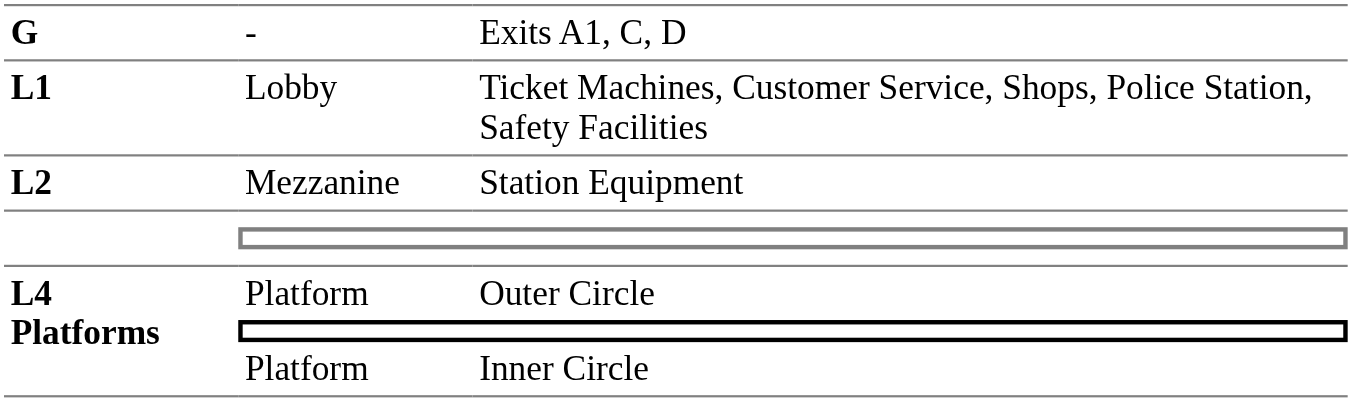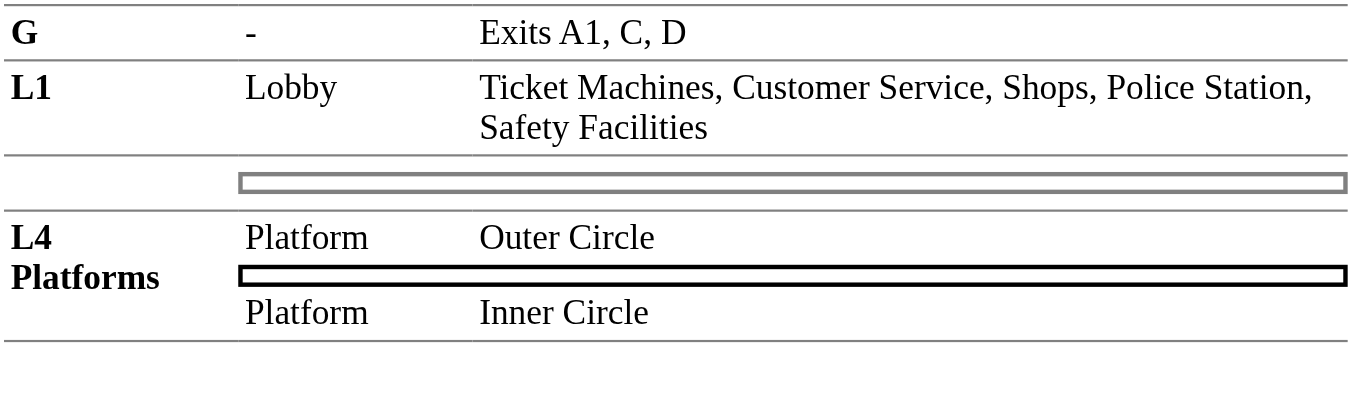 <table table border=0 cellspacing=0 cellpadding=3>
 <tr>
 <td style="border-top:solid 1px gray;" width=50 valign=top><strong>G</strong></td>
 <td style="border-top:solid 1px gray;" width=100 valign=top>-</td>
 <td style="border-top:solid 1px gray;" width=390 valign=top>Exits A1, C, D</td>
 </tr>
 <tr>
 <td style="border-bottom:solid 1px gray; border-top:solid 1px gray;" valign=top width=100><strong>L1</strong></td>
 <td style="border-bottom:solid 1px gray; border-top:solid 1px gray;" valign=top width=100>Lobby</td>
 <td style="border-bottom:solid 1px gray; border-top:solid 1px gray;" valign=top width=390>Ticket Machines, Customer Service, Shops, Police Station, Safety Facilities</td>
-</tr>
-<tr>
-<td style="border-bottom:solid 1px gray;" valign=top><strong>L2</strong></td>
-<td style="border-bottom:solid 1px gray;" valign=top>Mezzanine</td>
-<td style="border-bottom:solid 1px gray;" valign=top>Station Equipment</td>
 </tr>
 <tr>
 <td style="border-bottom:solid 1px gray;" rowspan=3 valign=top><strong><br> </strong></td>
 <td>  </td>
 <td>   </td>
 </tr>
 <tr>
 <td style="border-right:solid 2px gray;border-left:solid 2px gray;border-top:solid 2px gray;border-bottom:solid 2px gray;text-align:center;" colspan=2></td>
 </tr>
 <tr>
 <td style="border-bottom:solid 1px gray;">  </td>
 <td style="border-bottom:solid 1px gray;">   </td>
 </tr>
 <tr>
 <td style="border-bottom:solid 1px gray;" rowspan=3 valign=top><strong>L4<br> Platforms</strong></td>
 <td>Platform </td>
 <td>  Outer Circle </td>
 </tr>
 <tr>
 <td style="border-right:solid 2px black;border-left:solid 2px black;border-top:solid 2px black;border-bottom:solid 2px black;text-align:center;" colspan=2></td>
 </tr>
 <tr>
 <td style="border-bottom:solid 1px gray;">Platform </td>
 <td style="border-bottom:solid 1px gray;"> Inner Circle  </td>
 </tr>
 </table>
